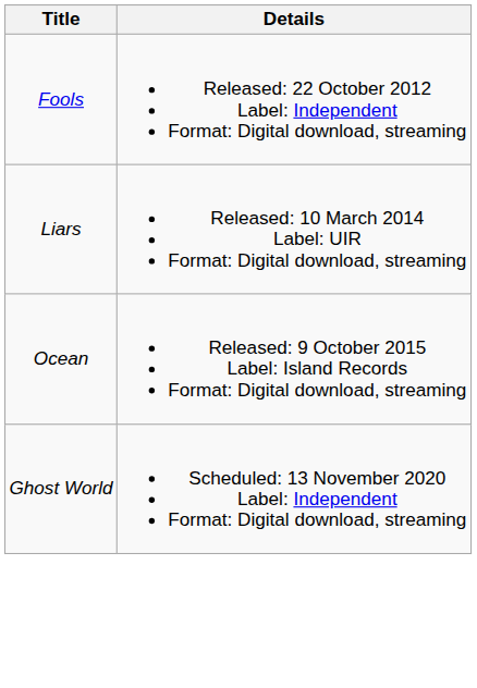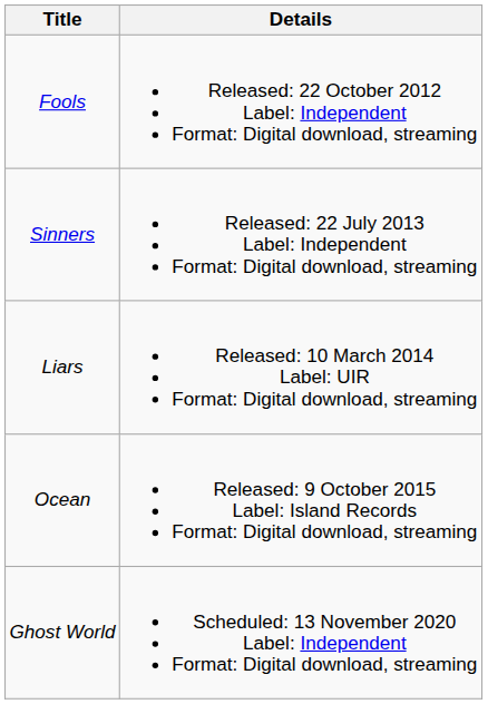 <table class="wikitable plainrowheaders" style="text-align:center;">
 <tr>
 <th scope="col">Title</th>
 <th scope="col">Details</th>
 </tr>
 <tr>
 <td><em><a href='#'>Fools</a></em></td>
 <td><br><ul><li>Released: 22 October 2012</li><li>Label: <a href='#'>Independent</a></li><li>Format: Digital download, streaming</li></ul></td>
+</tr>
+<tr>
+<td><em><a href='#'>Sinners</a></em></td>
+<td><br><ul><li>Released: 22 July 2013</li><li>Label: Independent</li><li>Format: Digital download, streaming</li></ul></td>
 </tr>
 <tr>
 <td><em>Liars</em></td>
 <td><br><ul><li>Released: 10 March 2014</li><li>Label: UIR</li><li>Format: Digital download, streaming</li></ul></td>
 </tr>
 <tr>
 <td><em>Ocean</em></td>
 <td><br><ul><li>Released: 9 October 2015</li><li>Label: Island Records</li><li>Format: Digital download, streaming</li></ul></td>
 </tr>
 <tr>
 <td><em>Ghost World</em></td>
 <td><br><ul><li>Scheduled: 13 November 2020</li><li>Label: <a href='#'>Independent</a></li><li>Format: Digital download, streaming</li></ul></td>
 </tr>
 </table>
